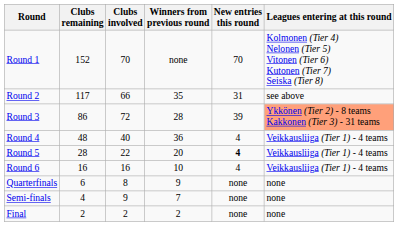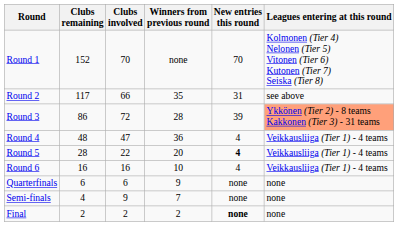 <table class="wikitable">
 <tr>
 <th>Round</th>
 <th>Clubs<br>remaining</th>
 <th>Clubs<br>involved</th>
 <th>Winners from<br>previous round</th>
 <th>New entries<br>this round</th>
 <th>Leagues entering at this round</th>
 </tr>
 <tr>
 <td><a href='#'>Round 1</a></td>
 <td style="text-align:center;">152</td>
 <td style="text-align:center;">70</td>
 <td style="text-align:center;">none</td>
 <td style="text-align:center;">70</td>
 <td><a href='#'>Kolmonen</a> <em>(Tier 4)</em><br><a href='#'>Nelonen</a> <em>(Tier 5)</em><br><a href='#'>Vitonen</a> <em>(Tier 6)</em><br><a href='#'>Kutonen</a> <em>(Tier 7)</em><br><a href='#'>Seiska</a> <em>(Tier 8)</em><br></td>
 </tr>
 <tr>
 <td><a href='#'>Round 2</a></td>
 <td style="text-align:center;">117</td>
 <td style="text-align:center;">66</td>
 <td style="text-align:center;">35</td>
 <td style="text-align:center;">31</td>
 <td>see above</td>
 </tr>
 <tr>
 <td><a href='#'>Round 3</a></td>
 <td style="text-align:center;">86</td>
 <td style="text-align:center;">72</td>
 <td style="text-align:center;">28</td>
 <td style="text-align:center;">39</td>
 <td style="background: lightsalmon;"><a href='#'>Ykkönen</a> <em>(Tier 2)</em> - 8 teams<br><a href='#'>Kakkonen</a> <em>(Tier 3)</em> - 31 teams</td>
 </tr>
 <tr>
 <td><a href='#'>Round 4</a></td>
 <td style="text-align:center;">48</td>
-<td style="text-align:center;">40</td>
+<td style="text-align:center;">47</td>
 <td style="text-align:center;">36</td>
 <td style="text-align:center;">4</td>
 <td><a href='#'>Veikkausliiga</a> <em>(Tier 1)</em> - 4 teams</td>
 </tr>
 <tr>
 <td><a href='#'>Round 5</a></td>
 <td style="text-align:center;">28</td>
 <td style="text-align:center;">22</td>
 <td style="text-align:center;">20</td>
 <td style="text-align:center;"><strong>4</strong></td>
 <td><a href='#'>Veikkausliiga</a> <em>(Tier 1)</em> - 4 teams</td>
 </tr>
 <tr>
 <td><a href='#'>Round 6</a></td>
 <td style="text-align:center;">16</td>
 <td style="text-align:center;">16</td>
 <td style="text-align:center;">10</td>
 <td style="text-align:center;">4</td>
 <td><a href='#'>Veikkausliiga</a> <em>(Tier 1)</em> - 4 teams</td>
 </tr>
 <tr>
 <td><a href='#'>Quarterfinals</a></td>
 <td style="text-align:center;">6</td>
-<td style="text-align:center;">8</td>
+<td style="text-align:center;">6</td>
 <td style="text-align:center;">9</td>
 <td style="text-align:center;">none</td>
 <td>none</td>
 </tr>
 <tr>
 <td><a href='#'>Semi-finals</a></td>
 <td style="text-align:center;">4</td>
 <td style="text-align:center;">9</td>
 <td style="text-align:center;">7</td>
 <td style="text-align:center;">none</td>
 <td>none</td>
 </tr>
 <tr>
 <td><a href='#'>Final</a></td>
 <td style="text-align:center;">2</td>
 <td style="text-align:center;">2</td>
 <td style="text-align:center;">2</td>
-<td style="text-align:center;">none</td>
+<td style="text-align:center;"><strong>none</strong></td>
 <td>none</td>
 </tr>
 </table>
